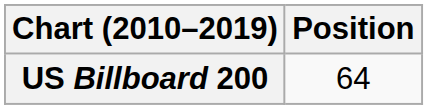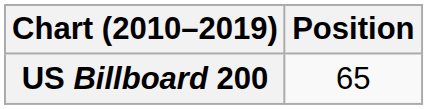 <table class="wikitable plainrowheaders" style="text-align:center">
 <tr>
 <th scope="col">Chart (2010–2019)</th>
 <th scope="col">Position</th>
 </tr>
 <tr>
 <th scope="row">US <em>Billboard</em> 200</th>
-<td>64</td>
+<td>65</td>
 </tr>
 </table>
